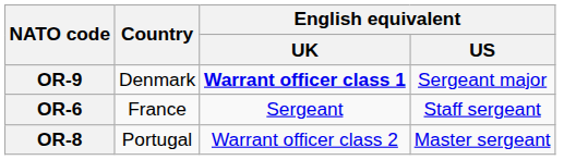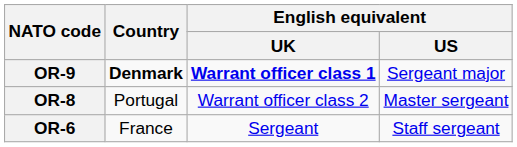 <table class="wikitable plainrowheaders" style="text-align:center;" border="1">
 <tr>
 <th rowspan=2>NATO code</th>
 <th rowspan=2>Country</th>
 <th colspan=2>English equivalent</th>
 </tr>
 <tr>
 <th>UK</th>
 <th>US</th>
 </tr>
 <tr>
 <th>OR-9</th>
-<td>Denmark</td>
+<td><strong>Denmark</strong></td>
 <td><strong><a href='#'>Warrant officer class 1</a></strong></td>
 <td><a href='#'>Sergeant major</a></td>
+</tr>
+<tr>
+<th>OR-8</th>
+<td>Portugal</td>
+<td><a href='#'>Warrant officer class 2</a></td>
+<td><a href='#'>Master sergeant</a></td>
 </tr>
 <tr>
 <th>OR-6</th>
 <td>France</td>
 <td><a href='#'>Sergeant</a></td>
 <td><a href='#'>Staff sergeant</a></td>
 </tr>
-<tr>
-<th>OR-8</th>
-<td>Portugal</td>
-<td><a href='#'>Warrant officer class 2</a></td>
-<td><a href='#'>Master sergeant</a></td>
-</tr>
 </table>
